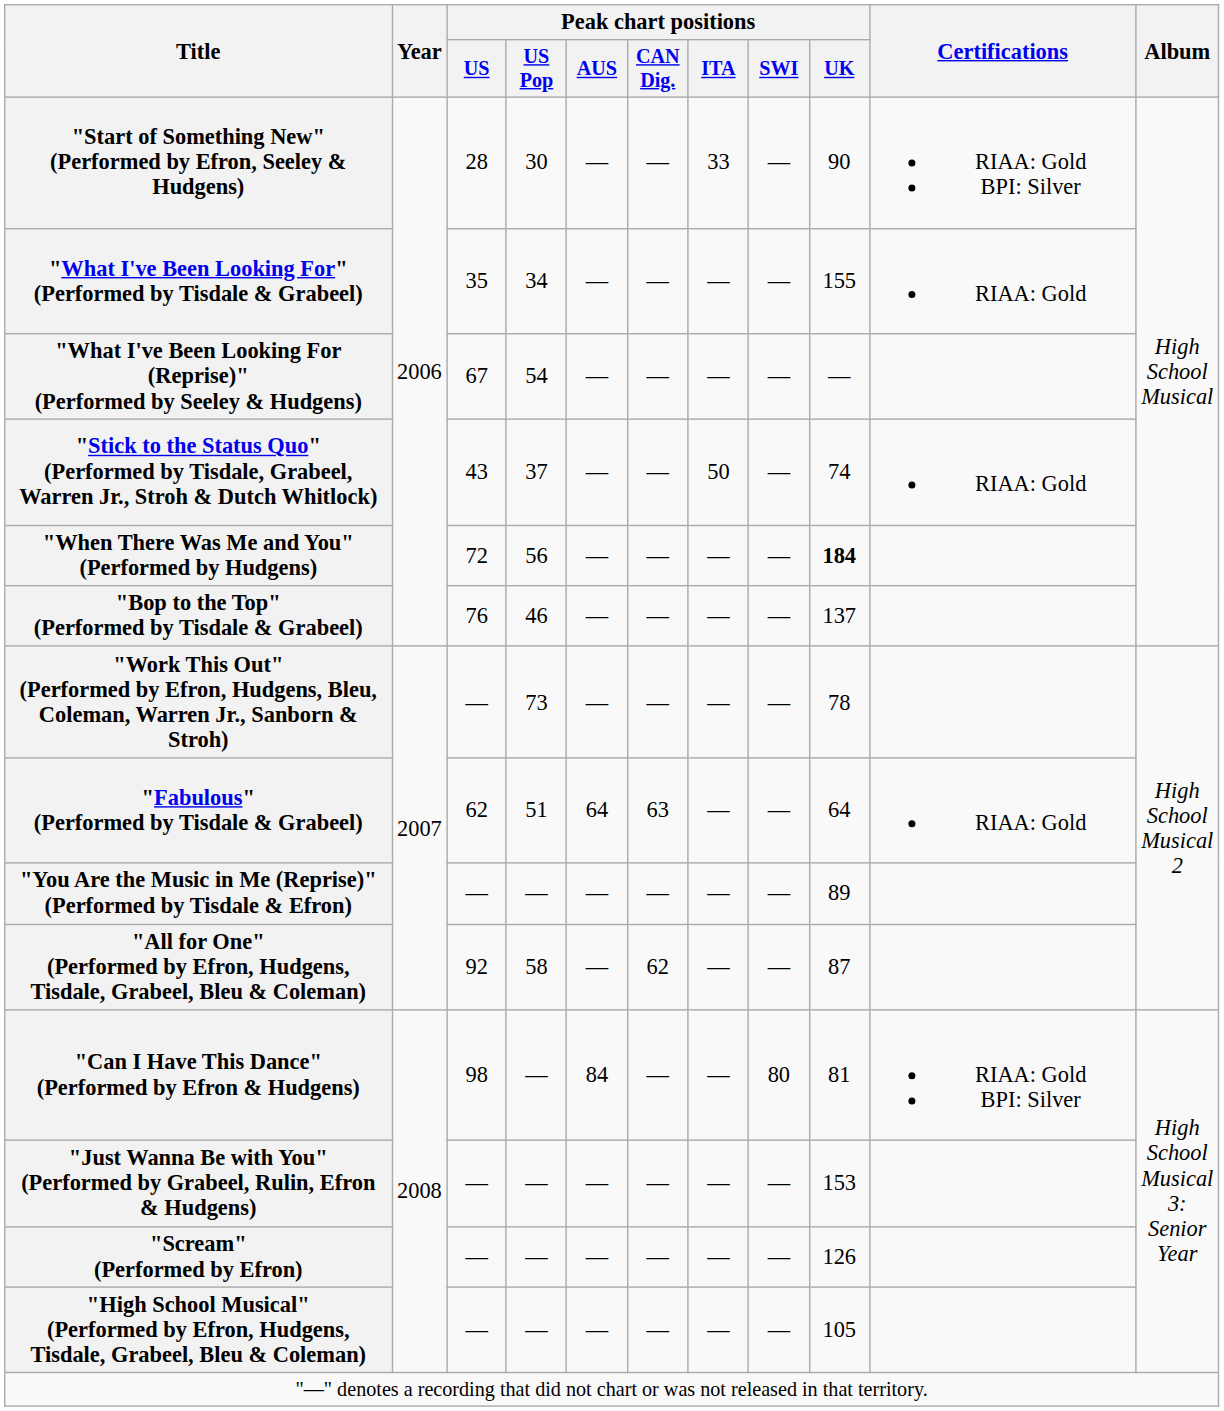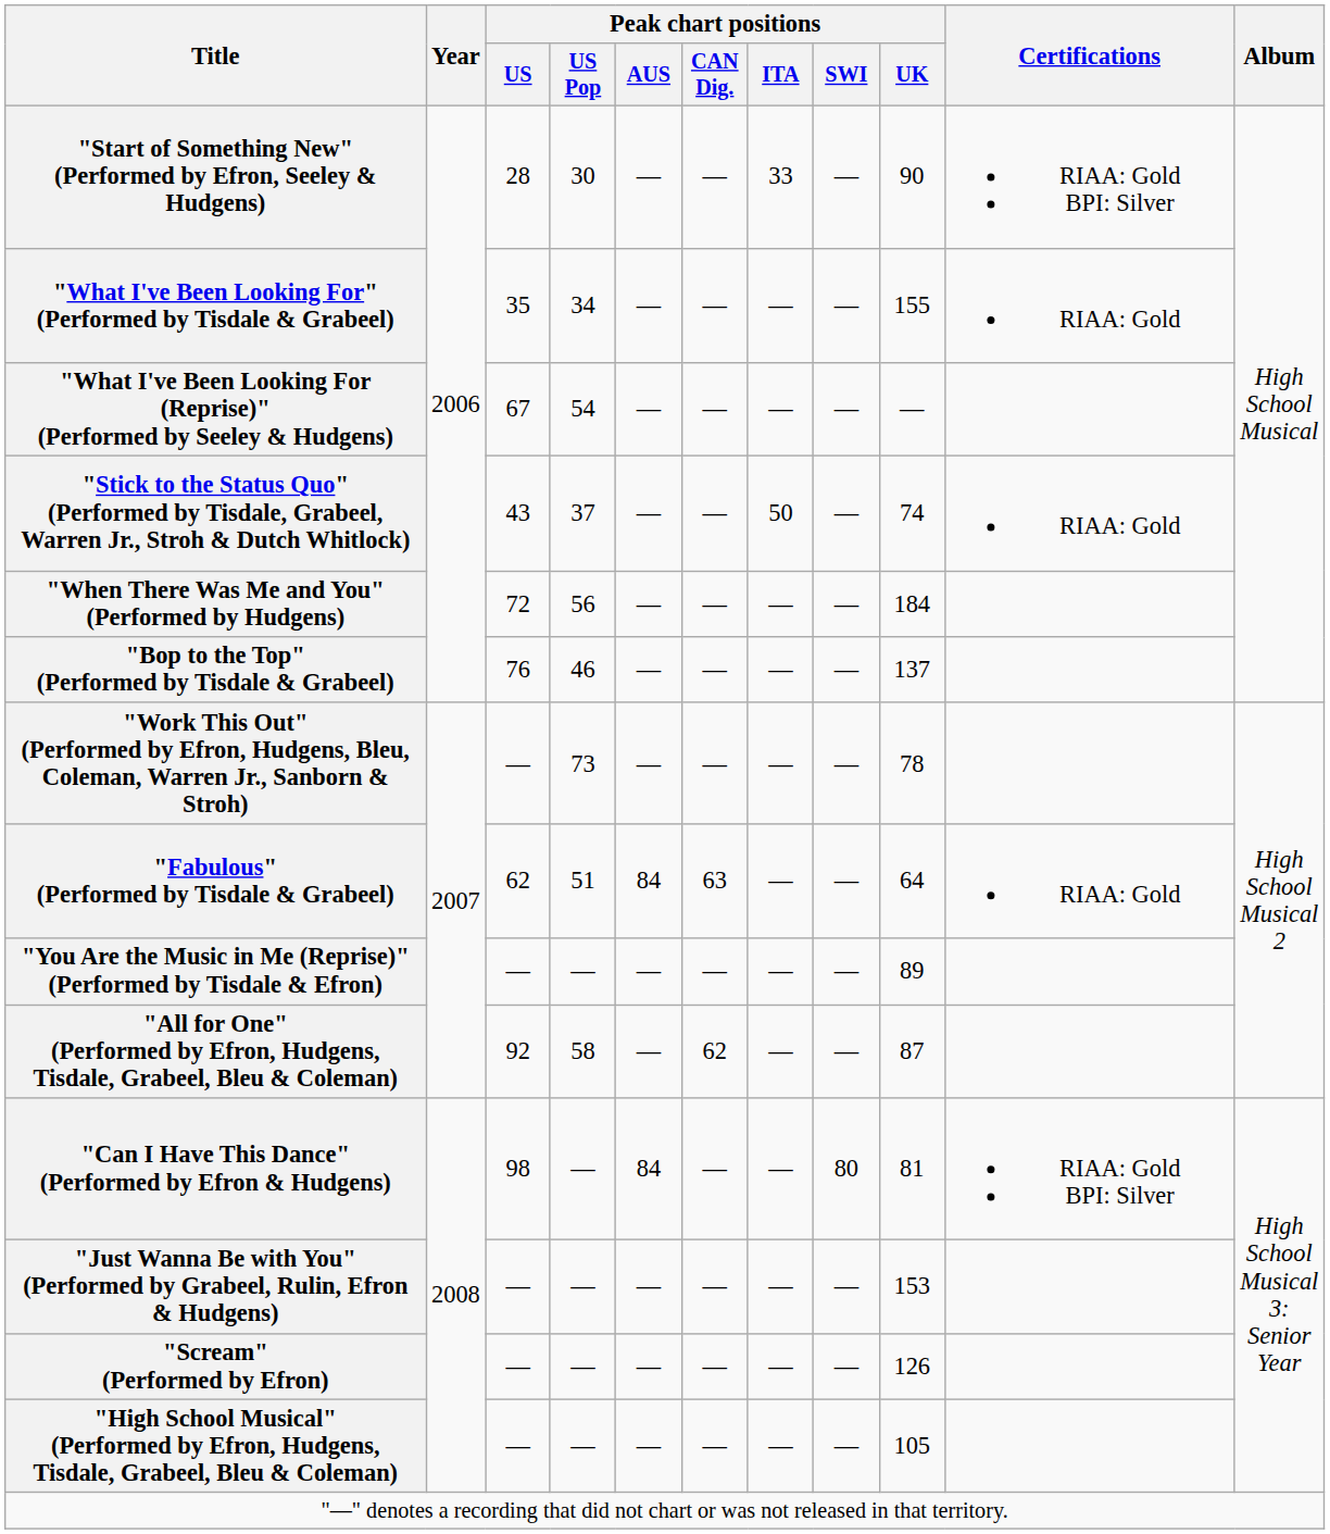 <table class="wikitable plainrowheaders" style="text-align:center;" border="1">
 <tr>
 <th scope="col" rowspan="2" style="width:18em;">Title</th>
 <th scope="col" rowspan="2">Year</th>
 <th scope="col" colspan="7">Peak chart positions</th>
 <th scope="col" rowspan="2" style="width:12em;"><a href='#'>Certifications</a></th>
 <th scope="col" rowspan="2">Album</th>
 </tr>
 <tr>
 <th scope="col" style="width:2.6em;font-size:90%;"><a href='#'>US</a><br></th>
 <th scope="col" style="width:2.6em;font-size:90%;"><a href='#'>US<br>Pop</a><br></th>
 <th scope="col" style="width:2.6em;font-size:90%;"><a href='#'>AUS</a><br></th>
 <th scope="col" style="width:2.6em;font-size:90%;"><a href='#'>CAN<br>Dig.</a><br></th>
 <th scope="col" style="width:2.6em;font-size:90%;"><a href='#'>ITA</a><br></th>
 <th scope="col" style="width:2.6em;font-size:90%;"><a href='#'>SWI</a><br></th>
 <th scope="col" style="width:2.6em;font-size:90%;"><a href='#'>UK</a><br></th>
 </tr>
 <tr>
 <th scope="row">"Start of Something New"<br><span>(Performed by Efron, Seeley & Hudgens)</span></th>
 <td rowspan="6">2006</td>
 <td>28</td>
 <td>30</td>
 <td>—</td>
 <td>—</td>
 <td>33</td>
 <td>—</td>
 <td>90</td>
 <td><br><ul><li>RIAA: Gold</li><li>BPI: Silver</li></ul></td>
 <td rowspan="6"><em>High School Musical</em></td>
 </tr>
 <tr>
 <th scope="row">"<a href='#'>What I've Been Looking For</a>"<br><span>(Performed by Tisdale & Grabeel)</span></th>
 <td>35</td>
 <td>34</td>
 <td>—</td>
 <td>—</td>
 <td>—</td>
 <td>—</td>
 <td>155</td>
 <td><br><ul><li>RIAA: Gold</li></ul></td>
 </tr>
 <tr>
 <th scope="row">"What I've Been Looking For (Reprise)"<br><span>(Performed by Seeley & Hudgens)</span></th>
 <td>67</td>
 <td>54</td>
 <td>—</td>
 <td>—</td>
 <td>—</td>
 <td>—</td>
 <td>—</td>
 <td></td>
 </tr>
 <tr>
 <th scope="row">"<a href='#'>Stick to the Status Quo</a>"<br><span>(Performed by Tisdale, Grabeel, Warren Jr., Stroh & Dutch Whitlock)</span></th>
 <td>43</td>
 <td>37</td>
 <td>—</td>
 <td>—</td>
 <td>50</td>
 <td>—</td>
 <td>74</td>
 <td><br><ul><li>RIAA: Gold</li></ul></td>
 </tr>
 <tr>
 <th scope="row">"When There Was Me and You"<br><span>(Performed by Hudgens)</span></th>
 <td>72</td>
 <td>56</td>
 <td>—</td>
 <td>—</td>
 <td>—</td>
 <td>—</td>
-<td><strong>184</strong></td>
+<td>184</td>
 <td></td>
 </tr>
 <tr>
 <th scope="row">"Bop to the Top"<br><span>(Performed by Tisdale & Grabeel)</span></th>
 <td>76</td>
 <td>46</td>
 <td>—</td>
 <td>—</td>
 <td>—</td>
 <td>—</td>
 <td>137</td>
 <td></td>
 </tr>
 <tr>
 <th scope="row">"Work This Out"<br><span>(Performed by Efron, Hudgens, Bleu, Coleman, Warren Jr., Sanborn & Stroh)</span></th>
 <td rowspan="4">2007</td>
 <td>—</td>
 <td>73</td>
 <td>—</td>
 <td>—</td>
 <td>—</td>
 <td>—</td>
 <td>78</td>
 <td></td>
 <td rowspan="4"><em>High School Musical 2</em></td>
 </tr>
 <tr>
 <th scope="row">"<a href='#'>Fabulous</a>"<br><span>(Performed by Tisdale & Grabeel)</span></th>
 <td>62</td>
 <td>51</td>
-<td>64</td>
+<td>84</td>
 <td>63</td>
 <td>—</td>
 <td>—</td>
 <td>64</td>
 <td><br><ul><li>RIAA: Gold</li></ul></td>
 </tr>
 <tr>
 <th scope="row">"You Are the Music in Me (Reprise)"<br><span>(Performed by Tisdale & Efron)</span></th>
 <td>—</td>
 <td>—</td>
 <td>—</td>
 <td>—</td>
 <td>—</td>
 <td>—</td>
 <td>89</td>
 <td></td>
 </tr>
 <tr>
 <th scope="row">"All for One"<br><span>(Performed by Efron, Hudgens, Tisdale, Grabeel, Bleu & Coleman)</span></th>
 <td>92</td>
 <td>58</td>
 <td>—</td>
 <td>62</td>
 <td>—</td>
 <td>—</td>
 <td>87</td>
 <td></td>
 </tr>
 <tr>
 <th scope="row">"Can I Have This Dance"<br><span>(Performed by Efron & Hudgens)</span></th>
 <td rowspan="4">2008</td>
 <td>98</td>
 <td>—</td>
 <td>84</td>
 <td>—</td>
 <td>—</td>
 <td>80</td>
 <td>81</td>
 <td><br><ul><li>RIAA: Gold</li><li>BPI: Silver</li></ul></td>
 <td rowspan="4"><em>High School Musical 3: Senior Year</em></td>
 </tr>
 <tr>
 <th scope="row">"Just Wanna Be with You"<br><span>(Performed by Grabeel, Rulin, Efron & Hudgens)</span></th>
 <td>—</td>
 <td>—</td>
 <td>—</td>
 <td>—</td>
 <td>—</td>
 <td>—</td>
 <td>153</td>
 <td></td>
 </tr>
 <tr>
 <th scope="row">"Scream"<br><span>(Performed by Efron)</span></th>
 <td>—</td>
 <td>—</td>
 <td>—</td>
 <td>—</td>
 <td>—</td>
 <td>—</td>
 <td>126</td>
 <td></td>
 </tr>
 <tr>
 <th scope="row">"High School Musical"<br><span>(Performed by Efron, Hudgens, Tisdale, Grabeel, Bleu & Coleman)</span></th>
 <td>—</td>
 <td>—</td>
 <td>—</td>
 <td>—</td>
 <td>—</td>
 <td>—</td>
 <td>105</td>
 <td></td>
 </tr>
 <tr>
 <td colspan="13" style="font-size:90%">"—" denotes a recording that did not chart or was not released in that territory.</td>
 </tr>
 </table>
